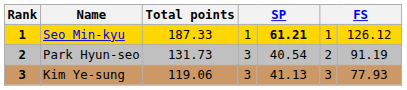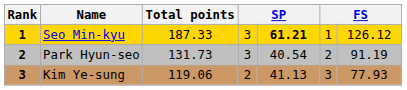 <table class="wikitable sortable">
 <tr>
 <th>Rank</th>
 <th>Name</th>
 <th>Total points</th>
 <th colspan="2" width="80px"><a href='#'>SP</a></th>
 <th colspan="2" width="80px"><a href='#'>FS</a></th>
 </tr>
 <tr bgcolor="gold">
 <td align="center"><strong>1</strong></td>
 <td><a href='#'>Seo Min-kyu</a></td>
 <td align="center">187.33</td>
-<td align="center">1</td>
+<td align="center">3</td>
 <td align="center"><strong>61.21</strong></td>
 <td align="center">1</td>
 <td align="center">126.12</td>
 </tr>
 <tr bgcolor="silver">
 <td align="center"><strong>2</strong></td>
 <td>Park Hyun-seo</td>
 <td align="center">131.73</td>
 <td align="center">3</td>
 <td align="center">40.54</td>
 <td align="center">2</td>
 <td align="center">91.19</td>
 </tr>
 <tr bgcolor="cc9966">
 <td align="center"><strong>3</strong></td>
 <td>Kim Ye-sung</td>
 <td align="center">119.06</td>
-<td align="center">3</td>
+<td align="center">2</td>
 <td align="center">41.13</td>
 <td align="center">3</td>
 <td align="center">77.93</td>
 </tr>
 </table>
